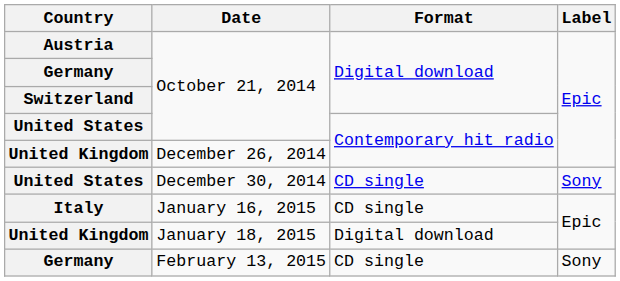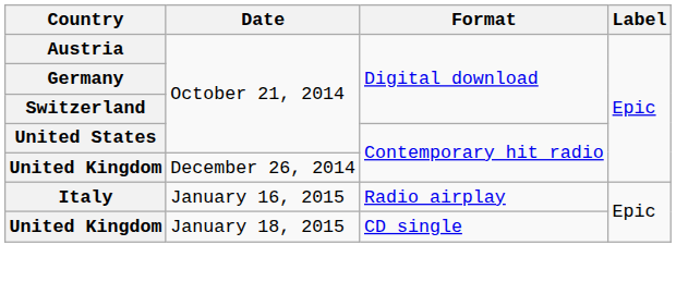 <table class="wikitable plainrowheaders">
 <tr>
 <th scope="col">Country</th>
 <th scope="col">Date</th>
 <th scope="col">Format</th>
 <th scope="col">Label</th>
 </tr>
 <tr>
 <th scope="row">Austria</th>
 <td rowspan="4">October 21, 2014</td>
 <td rowspan="3"><a href='#'>Digital download</a></td>
 <td rowspan="5"><a href='#'>Epic</a></td>
 </tr>
 <tr>
 <th scope="row">Germany</th>
 </tr>
 <tr>
 <th scope="row">Switzerland</th>
 </tr>
 <tr>
 <th scope="row">United States</th>
 <td rowspan="2"><a href='#'>Contemporary hit radio</a></td>
 </tr>
 <tr>
 <th scope="row">United Kingdom</th>
 <td>December 26, 2014</td>
 </tr>
 <tr>
-<th scope="row">United States</th>
-<td>December 30, 2014</td>
-<td><a href='#'>CD single</a></td>
-<td><a href='#'>Sony</a></td>
-</tr>
-<tr>
 <th scope="row">Italy</th>
 <td>January 16, 2015</td>
-<td>CD single</td>
+<td><a href='#'>Radio airplay</a></td>
 <td rowspan="2">Epic</td>
 </tr>
 <tr>
 <th scope="row">United Kingdom</th>
 <td>January 18, 2015</td>
-<td>Digital download</td>
-</tr>
-<tr>
-<th scope="row">Germany</th>
-<td>February 13, 2015</td>
-<td>CD single</td>
-<td>Sony</td>
+<td><a href='#'>CD single</a></td>
 </tr>
 </table>
